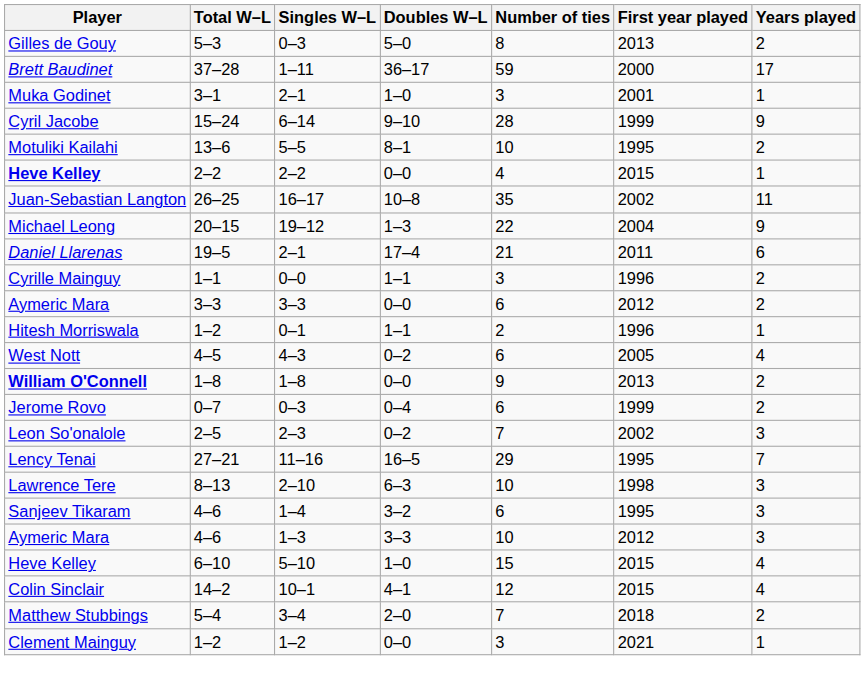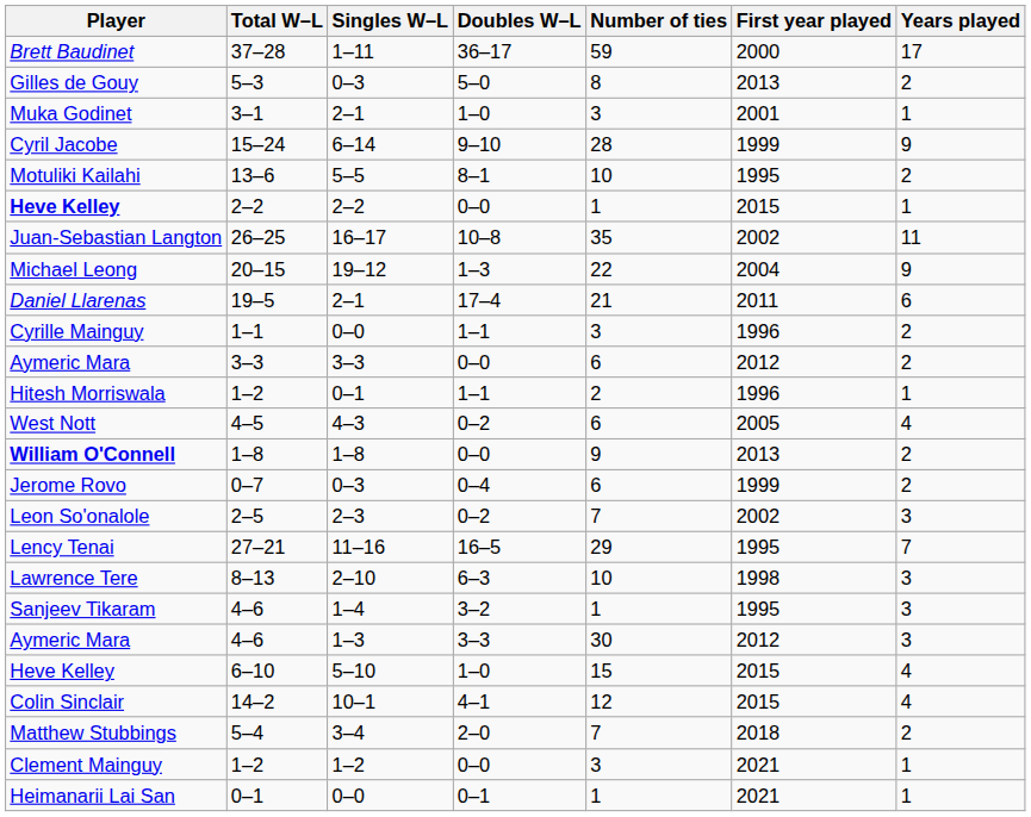 <table class="wikitable sortable" style="font-size: 95%;">
 <tr>
 <th>Player</th>
 <th>Total W–L</th>
 <th>Singles W–L</th>
 <th>Doubles W–L</th>
 <th>Number of ties</th>
 <th>First year played</th>
 <th>Years played</th>
 </tr>
 <tr>
+<td> <em><a href='#'>Brett Baudinet</a></em></td>
+<td>37–28</td>
+<td>1–11</td>
+<td>36–17</td>
+<td>59</td>
+<td>2000</td>
+<td>17</td>
+</tr>
+<tr>
 <td> <a href='#'>Gilles de Gouy</a></td>
 <td>5–3</td>
 <td>0–3</td>
 <td>5–0</td>
 <td>8</td>
 <td>2013</td>
 <td>2</td>
-</tr>
-<tr>
-<td> <em><a href='#'>Brett Baudinet</a></em></td>
-<td>37–28</td>
-<td>1–11</td>
-<td>36–17</td>
-<td>59</td>
-<td>2000</td>
-<td>17</td>
 </tr>
 <tr>
 <td> <a href='#'>Muka Godinet</a></td>
 <td>3–1</td>
 <td>2–1</td>
 <td>1–0</td>
 <td>3</td>
 <td>2001</td>
 <td>1</td>
 </tr>
 <tr>
 <td> <a href='#'>Cyril Jacobe</a></td>
 <td>15–24</td>
 <td>6–14</td>
 <td>9–10</td>
 <td>28</td>
 <td>1999</td>
 <td>9</td>
 </tr>
 <tr>
 <td> <a href='#'>Motuliki Kailahi</a></td>
 <td>13–6</td>
 <td>5–5</td>
 <td>8–1</td>
 <td>10</td>
 <td>1995</td>
 <td>2</td>
 </tr>
 <tr>
 <td> <strong><a href='#'>Heve Kelley</a></strong></td>
 <td>2–2</td>
 <td>2–2</td>
 <td>0–0</td>
-<td>4</td>
+<td>1</td>
 <td>2015</td>
 <td>1</td>
 </tr>
 <tr>
 <td> <a href='#'>Juan-Sebastian Langton</a></td>
 <td>26–25</td>
 <td>16–17</td>
 <td>10–8</td>
 <td>35</td>
 <td>2002</td>
 <td>11</td>
 </tr>
 <tr>
 <td> <a href='#'>Michael Leong</a></td>
 <td>20–15</td>
 <td>19–12</td>
 <td>1–3</td>
 <td>22</td>
 <td>2004</td>
 <td>9</td>
 </tr>
 <tr>
 <td> <em><a href='#'>Daniel Llarenas</a></em></td>
 <td>19–5</td>
 <td>2–1</td>
 <td>17–4</td>
 <td>21</td>
 <td>2011</td>
 <td>6</td>
 </tr>
 <tr>
 <td> <a href='#'>Cyrille Mainguy</a></td>
 <td>1–1</td>
 <td>0–0</td>
 <td>1–1</td>
 <td>3</td>
 <td>1996</td>
 <td>2</td>
 </tr>
 <tr>
 <td> <a href='#'>Aymeric Mara</a></td>
 <td>3–3</td>
 <td>3–3</td>
 <td>0–0</td>
 <td>6</td>
 <td>2012</td>
 <td>2</td>
 </tr>
 <tr>
 <td> <a href='#'>Hitesh Morriswala</a></td>
 <td>1–2</td>
 <td>0–1</td>
 <td>1–1</td>
 <td>2</td>
 <td>1996</td>
 <td>1</td>
 </tr>
 <tr>
 <td> <a href='#'>West Nott</a></td>
 <td>4–5</td>
 <td>4–3</td>
 <td>0–2</td>
 <td>6</td>
 <td>2005</td>
 <td>4</td>
 </tr>
 <tr>
 <td> <strong><a href='#'>William O'Connell</a></strong></td>
 <td>1–8</td>
 <td>1–8</td>
 <td>0–0</td>
 <td>9</td>
 <td>2013</td>
 <td>2</td>
 </tr>
 <tr>
 <td> <a href='#'>Jerome Rovo</a></td>
 <td>0–7</td>
 <td>0–3</td>
 <td>0–4</td>
 <td>6</td>
 <td>1999</td>
 <td>2</td>
 </tr>
 <tr>
 <td> <a href='#'>Leon So'onalole</a></td>
 <td>2–5</td>
 <td>2–3</td>
 <td>0–2</td>
 <td>7</td>
 <td>2002</td>
 <td>3</td>
 </tr>
 <tr>
 <td> <a href='#'>Lency Tenai</a></td>
 <td>27–21</td>
 <td>11–16</td>
 <td>16–5</td>
 <td>29</td>
 <td>1995</td>
 <td>7</td>
 </tr>
 <tr>
 <td> <a href='#'>Lawrence Tere</a></td>
 <td>8–13</td>
 <td>2–10</td>
 <td>6–3</td>
 <td>10</td>
 <td>1998</td>
 <td>3</td>
 </tr>
 <tr>
 <td> <a href='#'>Sanjeev Tikaram</a></td>
 <td>4–6</td>
 <td>1–4</td>
 <td>3–2</td>
-<td>6</td>
+<td>1</td>
 <td>1995</td>
 <td>3</td>
 </tr>
 <tr>
 <td> <a href='#'>Aymeric Mara</a></td>
 <td>4–6</td>
 <td>1–3</td>
 <td>3–3</td>
-<td>10</td>
+<td>30</td>
 <td>2012</td>
 <td>3</td>
 </tr>
 <tr>
 <td> <a href='#'>Heve Kelley</a></td>
 <td>6–10</td>
 <td>5–10</td>
 <td>1–0</td>
 <td>15</td>
 <td>2015</td>
 <td>4</td>
 </tr>
 <tr>
 <td> <a href='#'>Colin Sinclair</a></td>
 <td>14–2</td>
 <td>10–1</td>
 <td>4–1</td>
 <td>12</td>
 <td>2015</td>
 <td>4</td>
 </tr>
 <tr>
 <td> <a href='#'>Matthew Stubbings</a></td>
 <td>5–4</td>
 <td>3–4</td>
 <td>2–0</td>
 <td>7</td>
 <td>2018</td>
 <td>2</td>
 </tr>
 <tr>
 <td> <a href='#'>Clement Mainguy</a></td>
 <td>1–2</td>
 <td>1–2</td>
 <td>0–0</td>
 <td>3</td>
 <td>2021</td>
 <td>1</td>
 </tr>
+<tr>
+<td> <a href='#'>Heimanarii Lai San</a></td>
+<td>0–1</td>
+<td>0–0</td>
+<td>0–1</td>
+<td>1</td>
+<td>2021</td>
+<td>1</td>
+</tr>
 </table>
